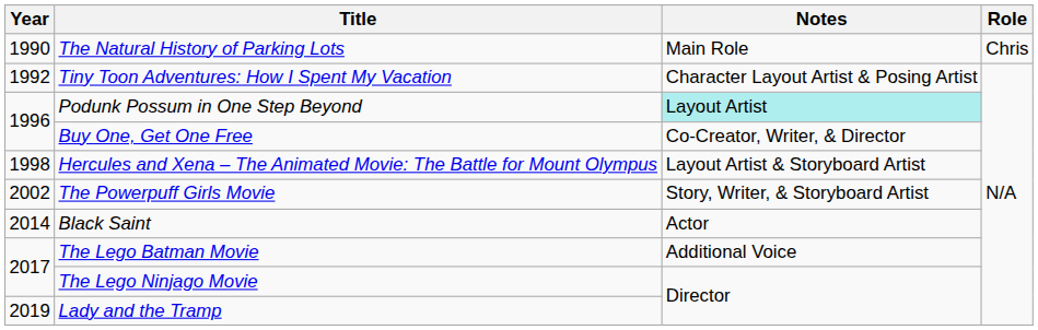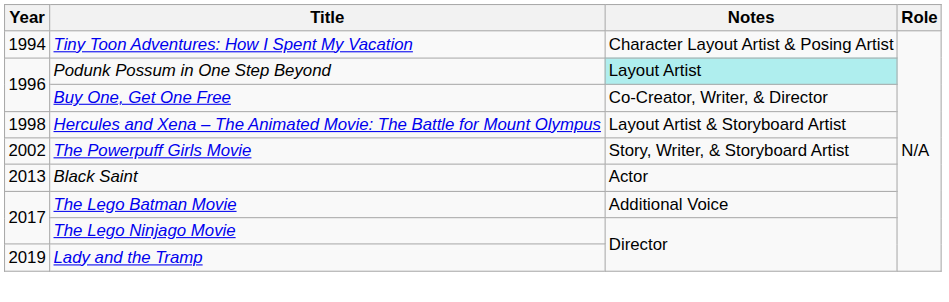 <table class="wikitable">
 <tr>
 <th>Year</th>
 <th>Title</th>
 <th>Notes</th>
 <th>Role</th>
 </tr>
 <tr>
-<td>1990</td>
-<td><em><a href='#'>The Natural History of Parking Lots</a></em></td>
-<td>Main Role</td>
-<td>Chris</td>
-</tr>
-<tr>
-<td>1992</td>
+<td>1994</td>
 <td><em><a href='#'>Tiny Toon Adventures: How I Spent My Vacation</a></em></td>
 <td>Character Layout Artist & Posing Artist</td>
 <td rowspan="10">N/A</td>
 </tr>
 <tr>
 <td rowspan="2">1996</td>
 <td><em>Podunk Possum in One Step Beyond</em></td>
 <td style="background: paleturquoise;">Layout Artist</td>
 </tr>
 <tr>
 <td><a href='#'><em>Buy One, Get One Free</em></a></td>
 <td>Co-Creator, Writer, & Director</td>
 </tr>
 <tr>
 <td>1998</td>
 <td><em><a href='#'>Hercules and Xena – The Animated Movie: The Battle for Mount Olympus</a></em></td>
 <td>Layout Artist & Storyboard Artist</td>
 </tr>
 <tr>
 <td>2002</td>
 <td><em><a href='#'>The Powerpuff Girls Movie</a></em></td>
 <td>Story, Writer, & Storyboard Artist</td>
 </tr>
 <tr>
-<td>2014</td>
+<td>2013</td>
 <td><em>Black Saint</em></td>
 <td>Actor</td>
 </tr>
 <tr>
 <td rowspan="2">2017</td>
 <td><em><a href='#'>The Lego Batman Movie</a></em></td>
 <td>Additional Voice</td>
 </tr>
 <tr>
 <td><em><a href='#'>The Lego Ninjago Movie</a></em></td>
 <td rowspan="2">Director</td>
 </tr>
 <tr>
 <td>2019</td>
 <td><em><a href='#'>Lady and the Tramp</a></em></td>
 </tr>
 </table>
